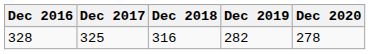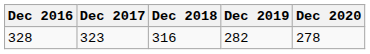 <table class="wikitable">
 <tr>
 <th>Dec 2016</th>
 <th>Dec 2017</th>
 <th>Dec 2018</th>
 <th>Dec 2019</th>
 <th>Dec 2020</th>
 </tr>
 <tr>
 <td>328</td>
-<td>325</td>
+<td>323</td>
 <td>316</td>
 <td>282</td>
 <td>278</td>
 </tr>
 </table>
